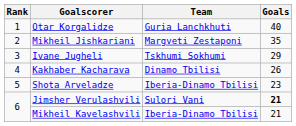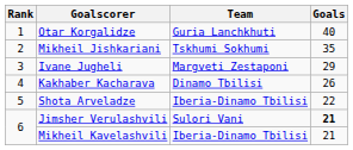 <table class="wikitable">
 <tr>
 <th>Rank</th>
 <th>Goalscorer</th>
 <th>Team</th>
 <th>Goals</th>
 </tr>
 <tr>
 <td align="center">1</td>
 <td> <a href='#'>Otar Korgalidze</a></td>
 <td><a href='#'>Guria Lanchkhuti</a></td>
 <td align="center">40</td>
 </tr>
 <tr>
 <td align="center">2</td>
 <td> <a href='#'>Mikheil Jishkariani</a></td>
-<td><a href='#'>Margveti Zestaponi</a></td>
+<td><a href='#'>Tskhumi Sokhumi</a></td>
 <td align="center">35</td>
 </tr>
 <tr>
 <td align="center">3</td>
 <td> <a href='#'>Ivane Jugheli</a></td>
-<td><a href='#'>Tskhumi Sokhumi</a></td>
+<td><a href='#'>Margveti Zestaponi</a></td>
 <td align="center">29</td>
 </tr>
 <tr>
 <td align="center">4</td>
 <td> <a href='#'>Kakhaber Kacharava</a></td>
 <td><a href='#'>Dinamo Tbilisi</a></td>
 <td align="center">26</td>
 </tr>
 <tr>
 <td align="center">5</td>
 <td> <a href='#'>Shota Arveladze</a></td>
 <td><a href='#'>Iberia-Dinamo Tbilisi</a></td>
-<td align="center">23</td>
+<td align="center">22</td>
 </tr>
 <tr>
 <td rowspan=2 align="center">6</td>
 <td> <a href='#'>Jimsher Verulashvili</a></td>
 <td><a href='#'>Sulori Vani</a></td>
 <td align="center"><strong>21</strong></td>
 </tr>
 <tr>
 <td> <a href='#'>Mikheil Kavelashvili</a></td>
 <td><a href='#'>Iberia-Dinamo Tbilisi</a></td>
 <td align="center">21</td>
 </tr>
 </table>
